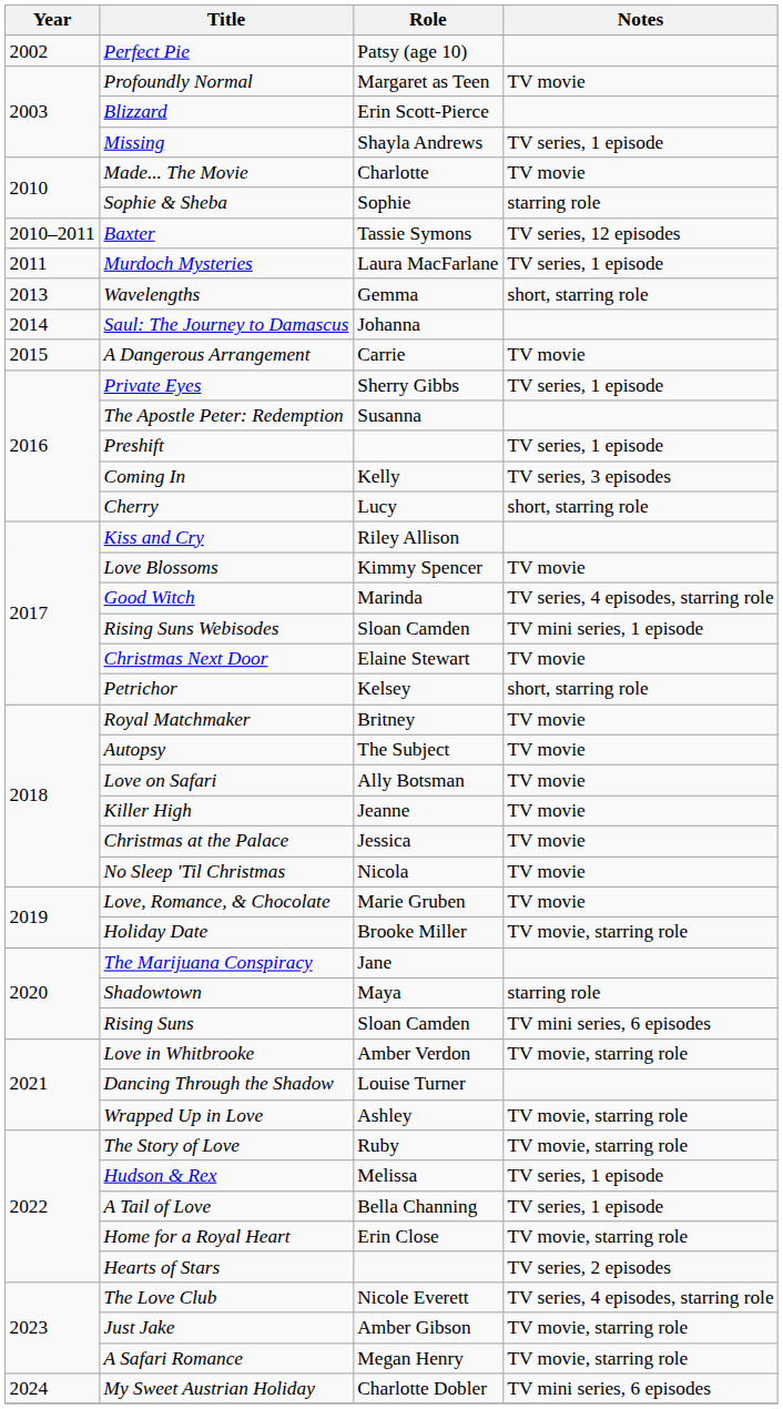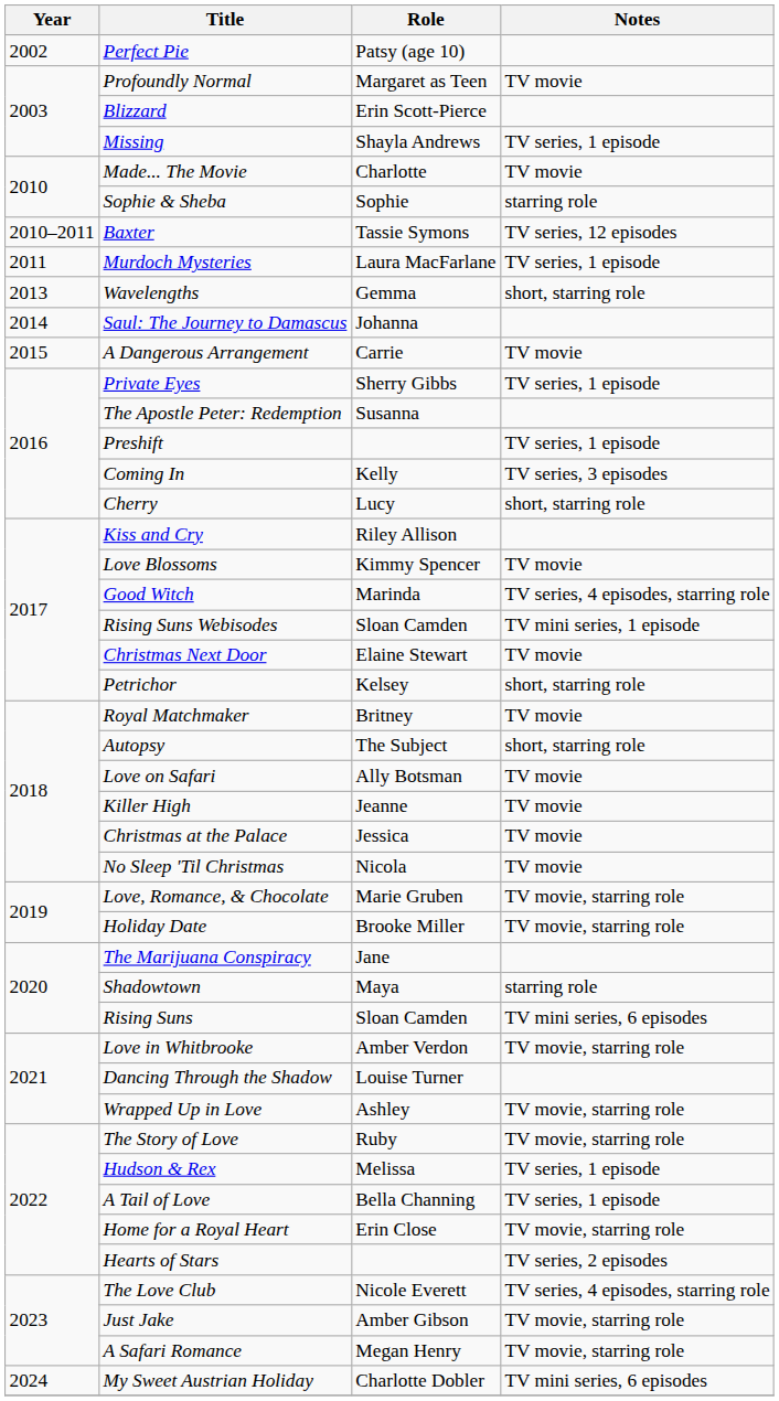 <table class="wikitable sortable">
 <tr>
 <th>Year</th>
 <th>Title</th>
 <th>Role</th>
 <th class="unsortable">Notes</th>
 </tr>
 <tr>
 <td>2002</td>
 <td><em><a href='#'>Perfect Pie</a></em></td>
 <td>Patsy (age 10)</td>
 <td></td>
 </tr>
 <tr>
 <td rowspan="3">2003</td>
 <td><em>Profoundly Normal</em></td>
 <td>Margaret as Teen</td>
 <td>TV movie</td>
 </tr>
 <tr>
 <td><em><a href='#'>Blizzard</a></em></td>
 <td>Erin Scott-Pierce</td>
 <td></td>
 </tr>
 <tr>
 <td><em><a href='#'>Missing</a></em></td>
 <td>Shayla Andrews</td>
 <td>TV series, 1 episode</td>
 </tr>
 <tr>
 <td rowspan="2">2010</td>
 <td><em>Made... The Movie</em></td>
 <td>Charlotte</td>
 <td>TV movie</td>
 </tr>
 <tr>
 <td><em>Sophie & Sheba</em></td>
 <td>Sophie</td>
 <td>starring role</td>
 </tr>
 <tr>
 <td>2010–2011</td>
 <td><em><a href='#'>Baxter</a></em></td>
 <td>Tassie Symons</td>
 <td>TV series, 12 episodes</td>
 </tr>
 <tr>
 <td>2011</td>
 <td><em><a href='#'>Murdoch Mysteries</a></em></td>
 <td>Laura MacFarlane</td>
 <td>TV series, 1 episode</td>
 </tr>
 <tr>
 <td>2013</td>
 <td><em>Wavelengths</em></td>
 <td>Gemma</td>
 <td>short, starring role</td>
 </tr>
 <tr>
 <td>2014</td>
 <td><em><a href='#'>Saul: The Journey to Damascus</a></em></td>
 <td>Johanna</td>
 <td></td>
 </tr>
 <tr>
 <td>2015</td>
 <td><em>A Dangerous Arrangement</em></td>
 <td>Carrie</td>
 <td>TV movie</td>
 </tr>
 <tr>
 <td rowspan="5">2016</td>
 <td><em><a href='#'>Private Eyes</a></em></td>
 <td>Sherry Gibbs</td>
 <td>TV series, 1 episode</td>
 </tr>
 <tr>
 <td><em>The Apostle Peter: Redemption</em></td>
 <td>Susanna</td>
 <td></td>
 </tr>
 <tr>
 <td><em>Preshift</em></td>
 <td></td>
 <td>TV series, 1 episode</td>
 </tr>
 <tr>
 <td><em>Coming In</em></td>
 <td>Kelly</td>
 <td>TV series, 3 episodes</td>
 </tr>
 <tr>
 <td><em>Cherry</em></td>
 <td>Lucy</td>
 <td>short, starring role</td>
 </tr>
 <tr>
 <td rowspan="6">2017</td>
 <td><em><a href='#'>Kiss and Cry</a></em></td>
 <td>Riley Allison</td>
 <td></td>
 </tr>
 <tr>
 <td><em>Love Blossoms</em></td>
 <td>Kimmy Spencer</td>
 <td>TV movie</td>
 </tr>
 <tr>
 <td><em><a href='#'>Good Witch</a></em></td>
 <td>Marinda</td>
 <td>TV series, 4 episodes, starring role</td>
 </tr>
 <tr>
 <td><em>Rising Suns Webisodes</em></td>
 <td>Sloan Camden</td>
 <td>TV mini series, 1 episode</td>
 </tr>
 <tr>
 <td><em><a href='#'>Christmas Next Door</a></em></td>
 <td>Elaine Stewart</td>
 <td>TV movie</td>
 </tr>
 <tr>
 <td><em>Petrichor</em></td>
 <td>Kelsey</td>
 <td>short, starring role</td>
 </tr>
 <tr>
 <td rowspan="6">2018</td>
 <td><em>Royal Matchmaker</em></td>
 <td>Britney</td>
 <td>TV movie</td>
 </tr>
 <tr>
 <td><em>Autopsy</em></td>
 <td>The Subject</td>
-<td>TV movie</td>
+<td>short, starring role</td>
 </tr>
 <tr>
 <td><em>Love on Safari</em></td>
 <td>Ally Botsman</td>
 <td>TV movie</td>
 </tr>
 <tr>
 <td><em>Killer High</em></td>
 <td>Jeanne</td>
 <td>TV movie</td>
 </tr>
 <tr>
 <td><em>Christmas at the Palace</em></td>
 <td>Jessica</td>
 <td>TV movie</td>
 </tr>
 <tr>
 <td><em>No Sleep 'Til Christmas</em></td>
 <td>Nicola</td>
 <td>TV movie</td>
 </tr>
 <tr>
 <td rowspan="2">2019</td>
 <td><em>Love, Romance, & Chocolate</em></td>
 <td>Marie Gruben</td>
-<td>TV movie</td>
+<td>TV movie, starring role</td>
 </tr>
 <tr>
 <td><em>Holiday Date</em></td>
 <td>Brooke Miller</td>
 <td>TV movie, starring role</td>
 </tr>
 <tr>
 <td rowspan="3">2020</td>
 <td><em><a href='#'>The Marijuana Conspiracy</a></em></td>
 <td>Jane</td>
 <td></td>
 </tr>
 <tr>
 <td><em>Shadowtown</em></td>
 <td>Maya</td>
 <td>starring role</td>
 </tr>
 <tr>
 <td><em>Rising Suns</em></td>
 <td>Sloan Camden</td>
 <td>TV mini series, 6 episodes</td>
 </tr>
 <tr>
 <td rowspan="3">2021</td>
 <td><em>Love in Whitbrooke</em></td>
 <td>Amber Verdon</td>
 <td>TV movie, starring role</td>
 </tr>
 <tr>
 <td><em>Dancing Through the Shadow</em></td>
 <td>Louise Turner</td>
 <td></td>
 </tr>
 <tr>
 <td><em>Wrapped Up in Love</em></td>
 <td>Ashley</td>
 <td>TV movie, starring role</td>
 </tr>
 <tr>
 <td rowspan="5">2022</td>
 <td><em>The Story of Love</em></td>
 <td>Ruby</td>
 <td>TV movie, starring role</td>
 </tr>
 <tr>
 <td><em><a href='#'>Hudson & Rex</a></em></td>
 <td>Melissa</td>
 <td>TV series, 1 episode</td>
 </tr>
 <tr>
 <td><em>A Tail of Love</em></td>
 <td>Bella Channing</td>
 <td>TV series, 1 episode</td>
 </tr>
 <tr>
 <td><em>Home for a Royal Heart</em></td>
 <td>Erin Close</td>
 <td>TV movie, starring role</td>
 </tr>
 <tr>
 <td><em>Hearts of Stars</em></td>
 <td></td>
 <td>TV series, 2 episodes</td>
 </tr>
 <tr>
 <td rowspan="3">2023</td>
 <td><em>The Love Club</em></td>
 <td>Nicole Everett</td>
 <td>TV series, 4 episodes, starring role</td>
 </tr>
 <tr>
 <td><em>Just Jake</em></td>
 <td>Amber Gibson</td>
 <td>TV movie, starring role</td>
 </tr>
 <tr>
 <td><em>A Safari Romance</em></td>
 <td>Megan Henry</td>
 <td>TV movie, starring role</td>
 </tr>
 <tr>
 <td>2024</td>
 <td><em>My Sweet Austrian Holiday</em></td>
 <td>Charlotte Dobler</td>
 <td>TV mini series, 6 episodes</td>
 </tr>
 <tr>
 </tr>
 </table>
